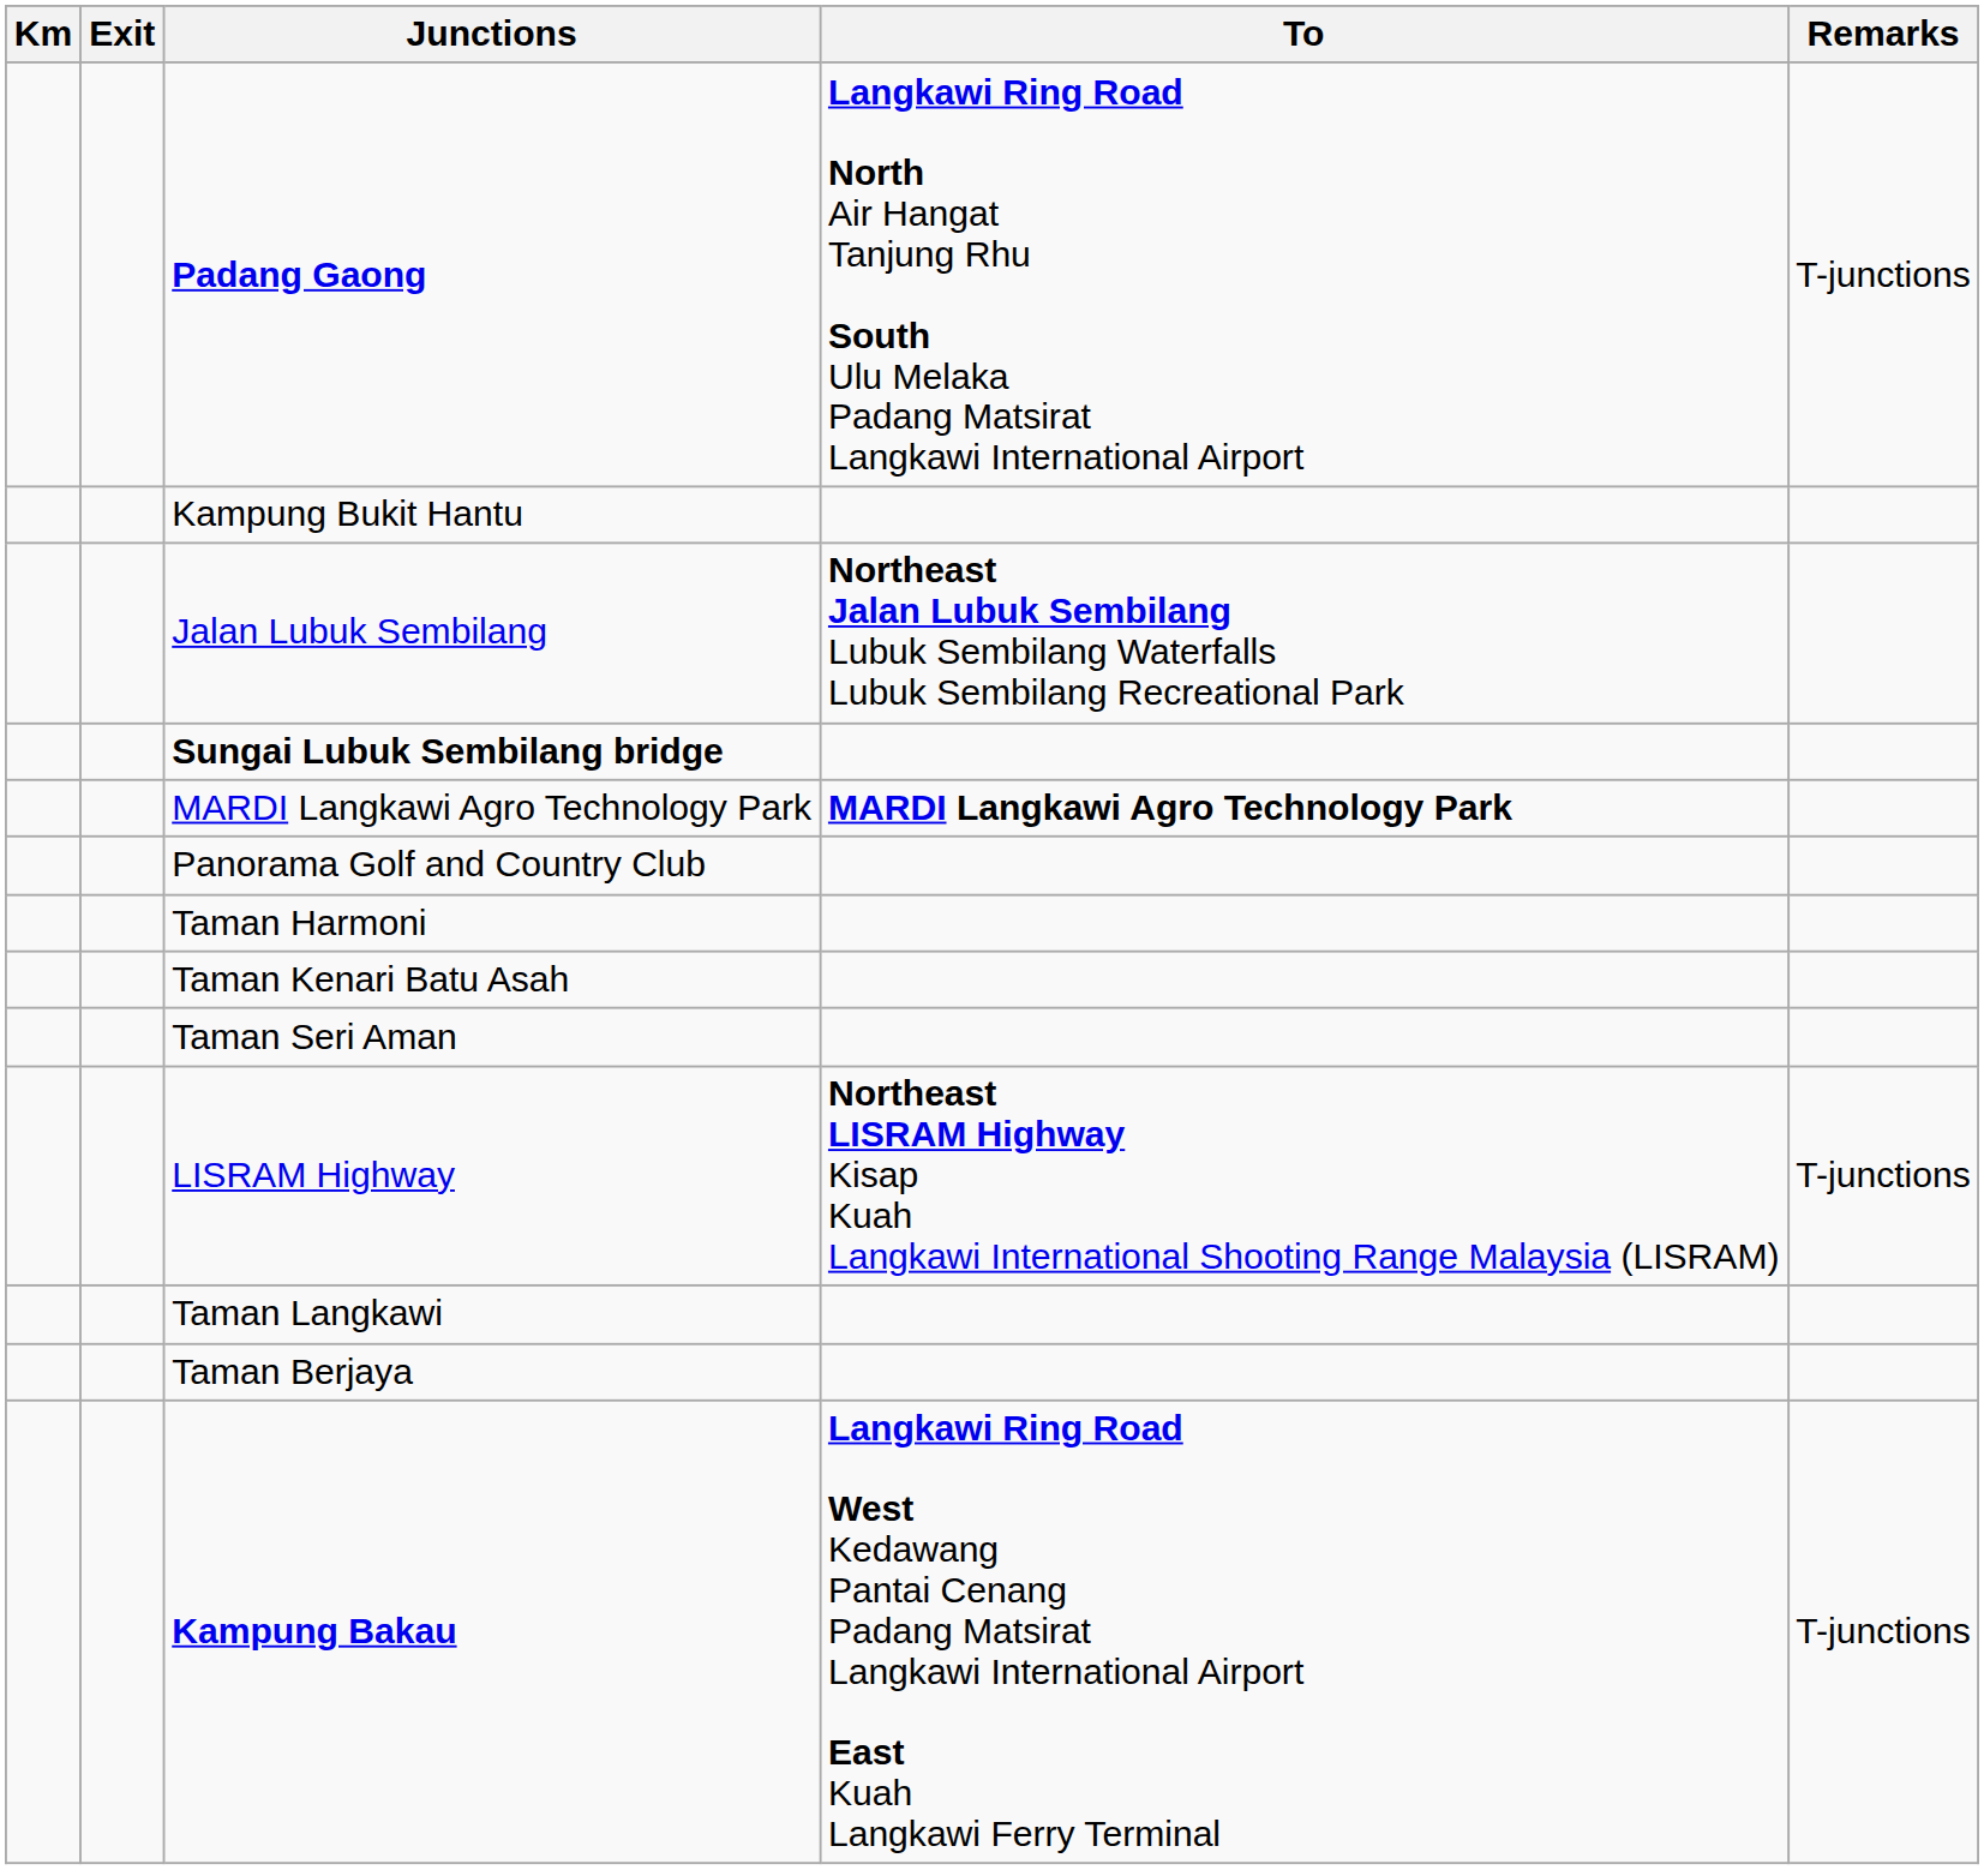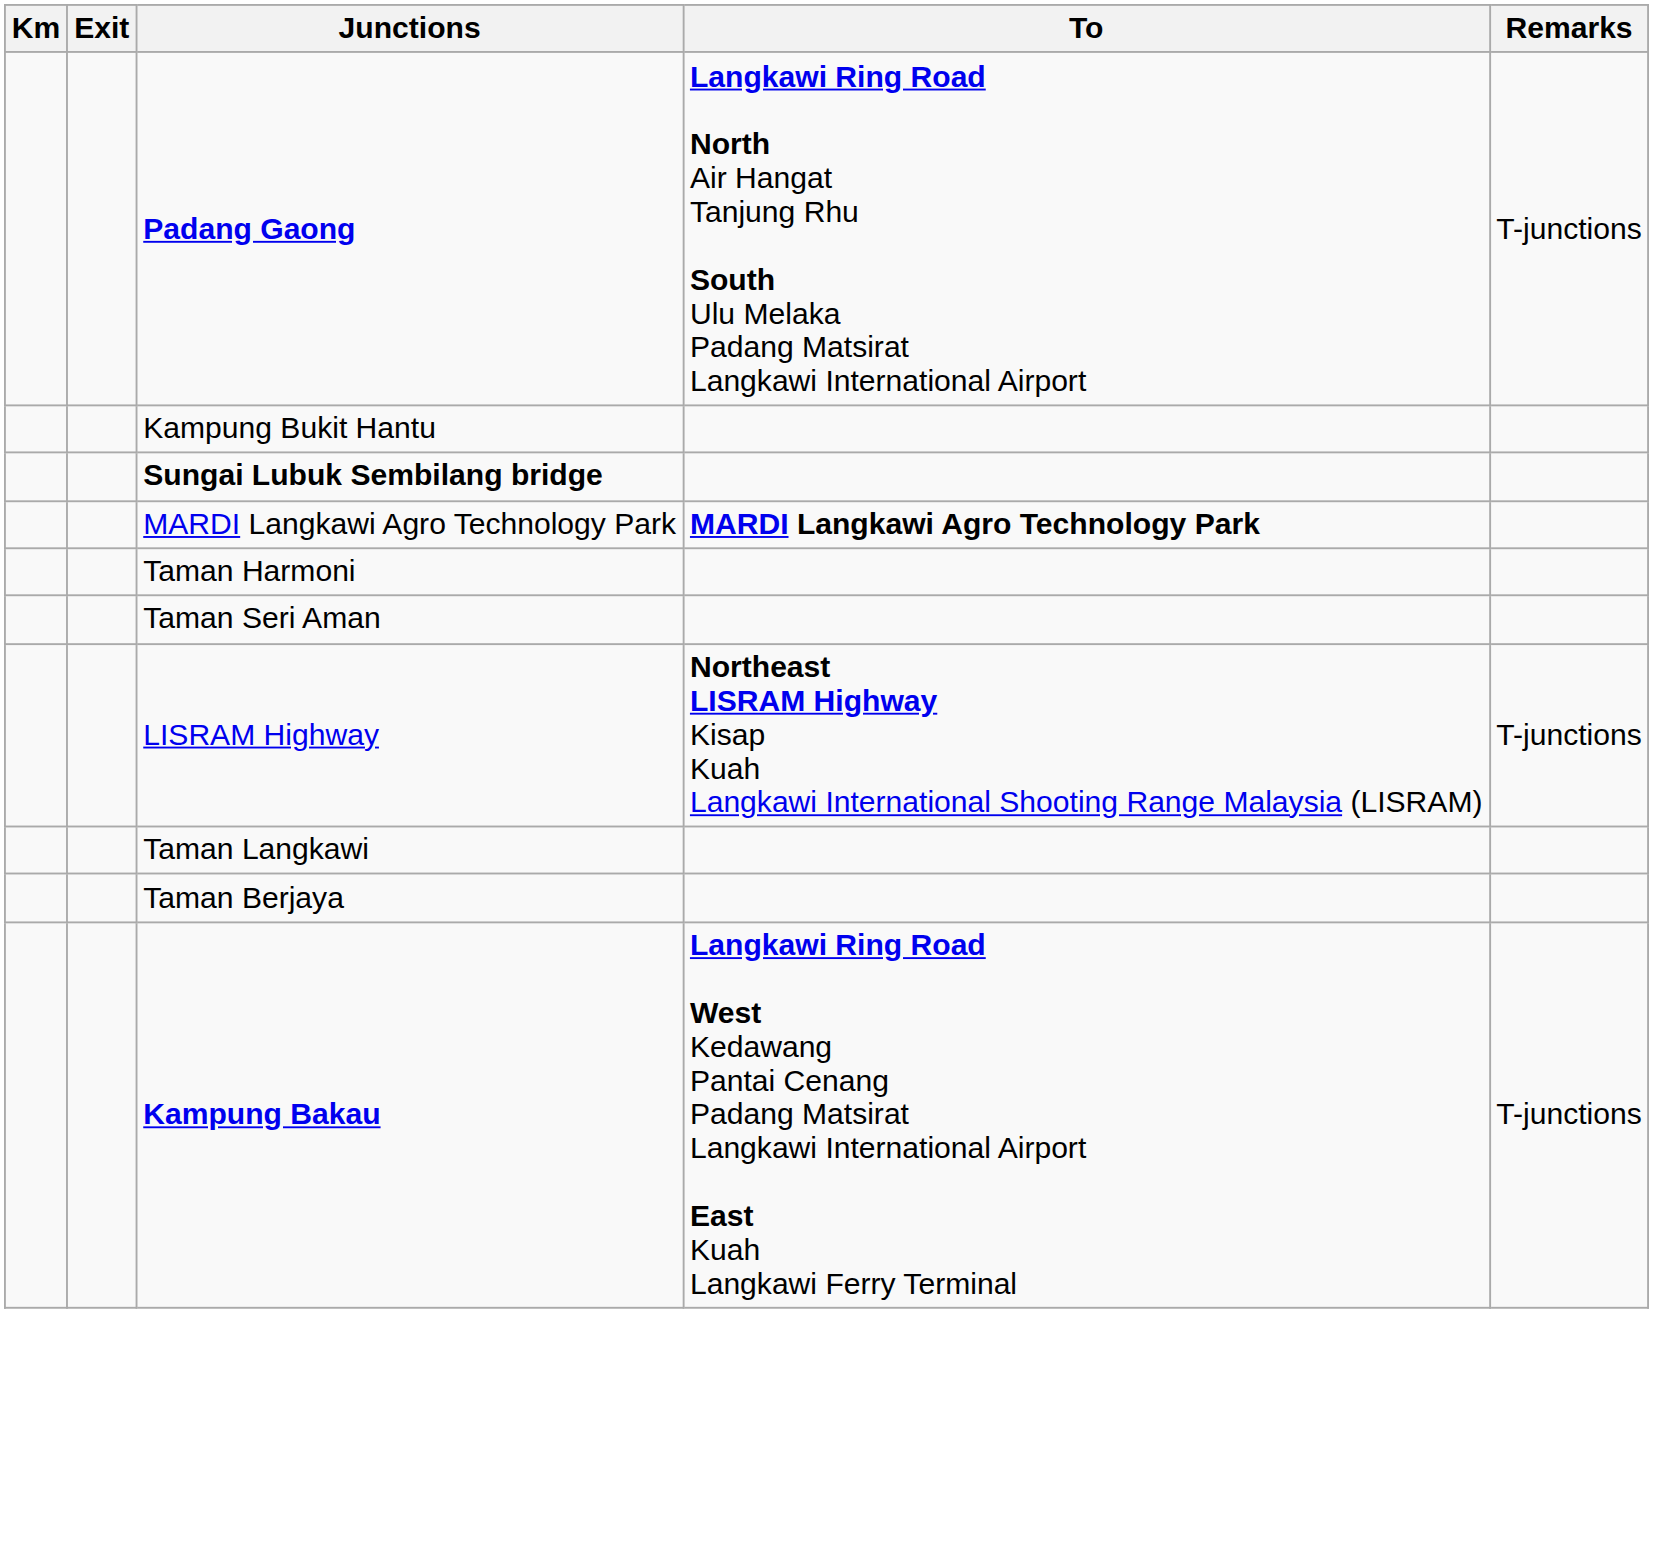 <table class="wikitable">
 <tr>
 <th>Km</th>
 <th>Exit</th>
 <th>Junctions</th>
 <th>To</th>
 <th>Remarks</th>
 </tr>
 <tr>
 <td></td>
 <td></td>
 <td><strong><a href='#'>Padang Gaong</a></strong></td>
 <td> <strong><a href='#'>Langkawi Ring Road</a></strong><br><br><strong>North</strong><br> Air Hangat<br> Tanjung Rhu<br><br><strong>South</strong><br> Ulu Melaka<br> Padang Matsirat<br> Langkawi International Airport </td>
 <td>T-junctions</td>
 </tr>
 <tr>
 <td></td>
 <td></td>
 <td>Kampung Bukit Hantu</td>
 <td></td>
 <td></td>
 </tr>
 <tr>
 <td></td>
 <td></td>
-<td><a href='#'>Jalan Lubuk Sembilang</a></td>
-<td><strong>Northeast</strong><br> <strong><a href='#'>Jalan Lubuk Sembilang</a></strong><br>Lubuk Sembilang Waterfalls<br>Lubuk Sembilang Recreational Park<br></td>
-<td></td>
-</tr>
-<tr>
-<td></td>
-<td></td>
 <td><strong>Sungai Lubuk Sembilang bridge</strong></td>
 <td></td>
 <td></td>
 </tr>
 <tr>
 <td></td>
 <td></td>
 <td><a href='#'>MARDI</a> Langkawi Agro Technology Park</td>
 <td><strong><a href='#'>MARDI</a> Langkawi Agro Technology Park</strong><br>   </td>
 <td></td>
 </tr>
 <tr>
 <td></td>
 <td></td>
-<td>Panorama Golf and Country Club</td>
-<td></td>
-<td></td>
-</tr>
-<tr>
-<td></td>
-<td></td>
 <td>Taman Harmoni</td>
-<td></td>
-<td></td>
-</tr>
-<tr>
-<td></td>
-<td></td>
-<td>Taman Kenari Batu Asah</td>
 <td></td>
 <td></td>
 </tr>
 <tr>
 <td></td>
 <td></td>
 <td>Taman Seri Aman</td>
 <td></td>
 <td></td>
 </tr>
 <tr>
 <td></td>
 <td></td>
 <td><a href='#'>LISRAM Highway</a></td>
 <td><strong>Northeast</strong><br> <strong><a href='#'>LISRAM Highway</a></strong><br> Kisap<br> Kuah<br><a href='#'>Langkawi International Shooting Range Malaysia</a> (LISRAM)</td>
 <td>T-junctions</td>
 </tr>
 <tr>
 <td></td>
 <td></td>
 <td>Taman Langkawi</td>
 <td></td>
 <td></td>
 </tr>
 <tr>
 <td></td>
 <td></td>
 <td>Taman Berjaya</td>
 <td></td>
 <td></td>
 </tr>
 <tr>
 <td></td>
 <td></td>
 <td><strong><a href='#'>Kampung Bakau</a></strong></td>
 <td> <strong><a href='#'>Langkawi Ring Road</a></strong><br><br><strong>West</strong><br> Kedawang<br> Pantai Cenang<br> Padang Matsirat<br> Langkawi International Airport <br><br><strong>East</strong><br> Kuah<br> Langkawi Ferry Terminal </td>
 <td>T-junctions</td>
 </tr>
 </table>
